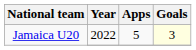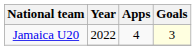 <table class="wikitable" style="text-align:center">
 <tr>
 <th>National team</th>
 <th>Year</th>
 <th>Apps</th>
 <th>Goals</th>
 </tr>
 <tr>
 <td rowspan=2><a href='#'>Jamaica U20</a></td>
 <td>2022</td>
-<td>5</td>
+<td>4</td>
 <td style="background: lightyellow;">3</td>
 </tr>
 <tr>
 </tr>
 </table>
